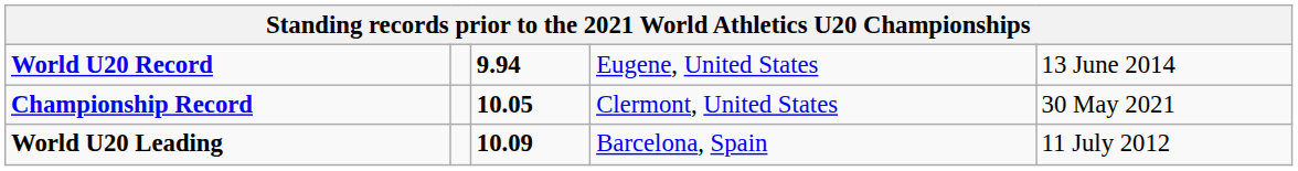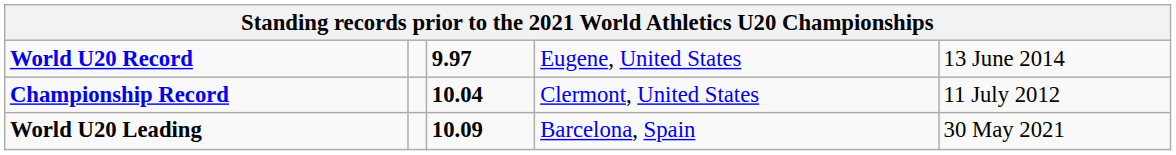 <table class="wikitable" width=65%>
 <tr>
 <th colspan=5>Standing records prior to the 2021 World Athletics U20 Championships</th>
 </tr>
 <tr>
 <td><strong><a href='#'>World U20 Record</a></strong></td>
 <td></td>
-<td><strong>9.94</strong></td>
+<td><strong>9.97</strong></td>
 <td><a href='#'>Eugene</a>, <a href='#'>United States</a></td>
 <td>13 June 2014</td>
 </tr>
 <tr>
 <td><strong><a href='#'>Championship Record</a></strong></td>
 <td></td>
-<td><strong>10.05</strong></td>
+<td><strong>10.04</strong></td>
 <td><a href='#'>Clermont</a>, <a href='#'>United States</a></td>
-<td>30 May 2021</td>
+<td>11 July 2012</td>
 </tr>
 <tr>
 <td><strong>World U20 Leading</strong></td>
 <td></td>
 <td><strong>10.09</strong></td>
 <td><a href='#'>Barcelona</a>, <a href='#'>Spain</a></td>
-<td>11 July 2012</td>
+<td>30 May 2021</td>
 </tr>
 </table>
